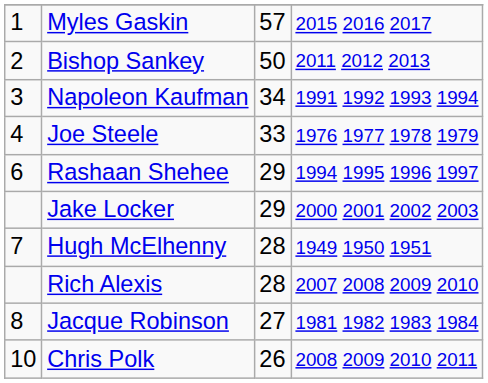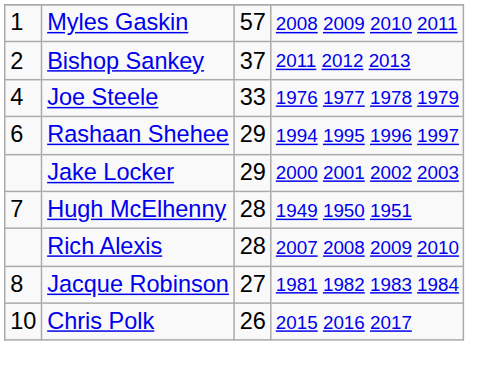 <table class="wikitable">
 <tr>
 </tr>
 <tr>
 <td>1</td>
 <td><a href='#'>Myles Gaskin</a></td>
 <td>57</td>
-<td style="font-size:80%;"><a href='#'>2015</a> <a href='#'>2016</a> <a href='#'>2017</a></td>
+<td style="font-size:80%;"><a href='#'>2008</a> <a href='#'>2009</a> <a href='#'>2010</a> <a href='#'>2011</a></td>
 </tr>
 <tr>
 <td>2</td>
 <td><a href='#'>Bishop Sankey</a></td>
-<td>50</td>
+<td>37</td>
 <td style="font-size:80%;"><a href='#'>2011</a> <a href='#'>2012</a> <a href='#'>2013</a></td>
-</tr>
-<tr>
-<td>3</td>
-<td><a href='#'>Napoleon Kaufman</a></td>
-<td>34</td>
-<td style="font-size:80%;"><a href='#'>1991</a> <a href='#'>1992</a> <a href='#'>1993</a> <a href='#'>1994</a></td>
 </tr>
 <tr>
 <td>4</td>
 <td><a href='#'>Joe Steele</a></td>
 <td>33</td>
 <td style="font-size:80%;"><a href='#'>1976</a> <a href='#'>1977</a> <a href='#'>1978</a> <a href='#'>1979</a></td>
 </tr>
 <tr>
 <td>6</td>
 <td><a href='#'>Rashaan Shehee</a></td>
 <td>29</td>
 <td style="font-size:80%;"><a href='#'>1994</a> <a href='#'>1995</a> <a href='#'>1996</a> <a href='#'>1997</a></td>
 </tr>
 <tr>
 <td></td>
 <td><a href='#'>Jake Locker</a></td>
 <td>29</td>
 <td style="font-size:80%;"><a href='#'>2000</a> <a href='#'>2001</a> <a href='#'>2002</a> <a href='#'>2003</a></td>
 </tr>
 <tr>
 <td>7</td>
 <td><a href='#'>Hugh McElhenny</a></td>
 <td>28</td>
 <td style="font-size:80%;"><a href='#'>1949</a> <a href='#'>1950</a> <a href='#'>1951</a></td>
 </tr>
 <tr>
 <td></td>
 <td><a href='#'>Rich Alexis</a></td>
 <td>28</td>
 <td style="font-size:80%;"><a href='#'>2007</a> <a href='#'>2008</a> <a href='#'>2009</a> <a href='#'>2010</a></td>
 </tr>
 <tr>
 <td>8</td>
 <td><a href='#'>Jacque Robinson</a></td>
 <td>27</td>
 <td style="font-size:80%;"><a href='#'>1981</a> <a href='#'>1982</a> <a href='#'>1983</a> <a href='#'>1984</a></td>
 </tr>
 <tr>
 <td>10</td>
 <td><a href='#'>Chris Polk</a></td>
 <td>26</td>
-<td style="font-size:80%;"><a href='#'>2008</a> <a href='#'>2009</a> <a href='#'>2010</a> <a href='#'>2011</a></td>
+<td style="font-size:80%;"><a href='#'>2015</a> <a href='#'>2016</a> <a href='#'>2017</a></td>
 </tr>
 </table>
